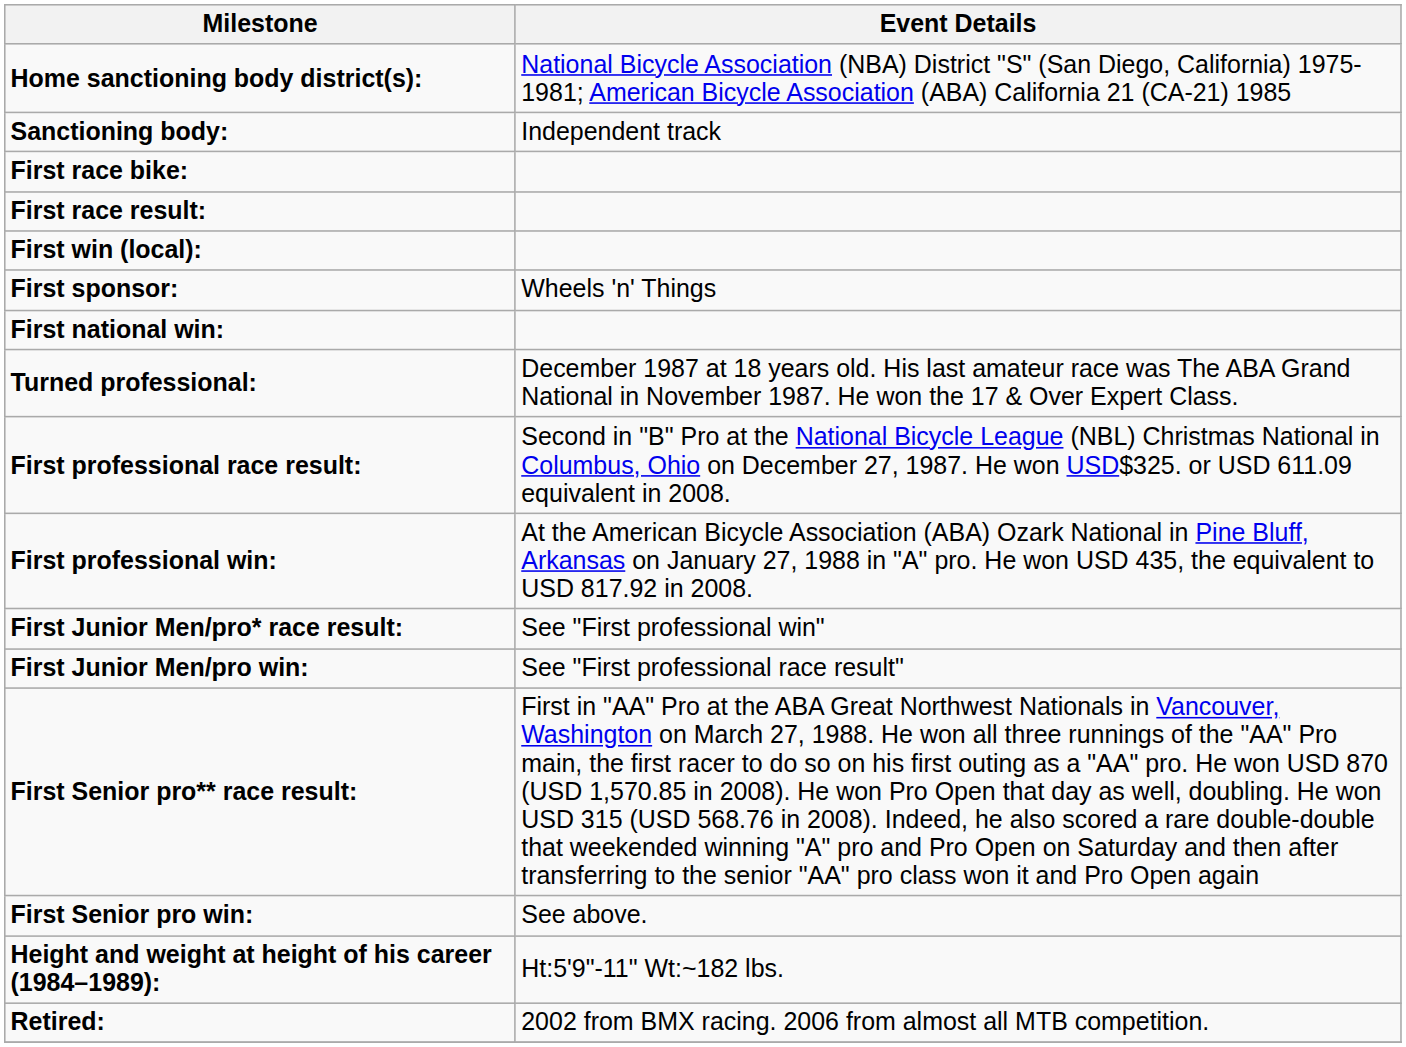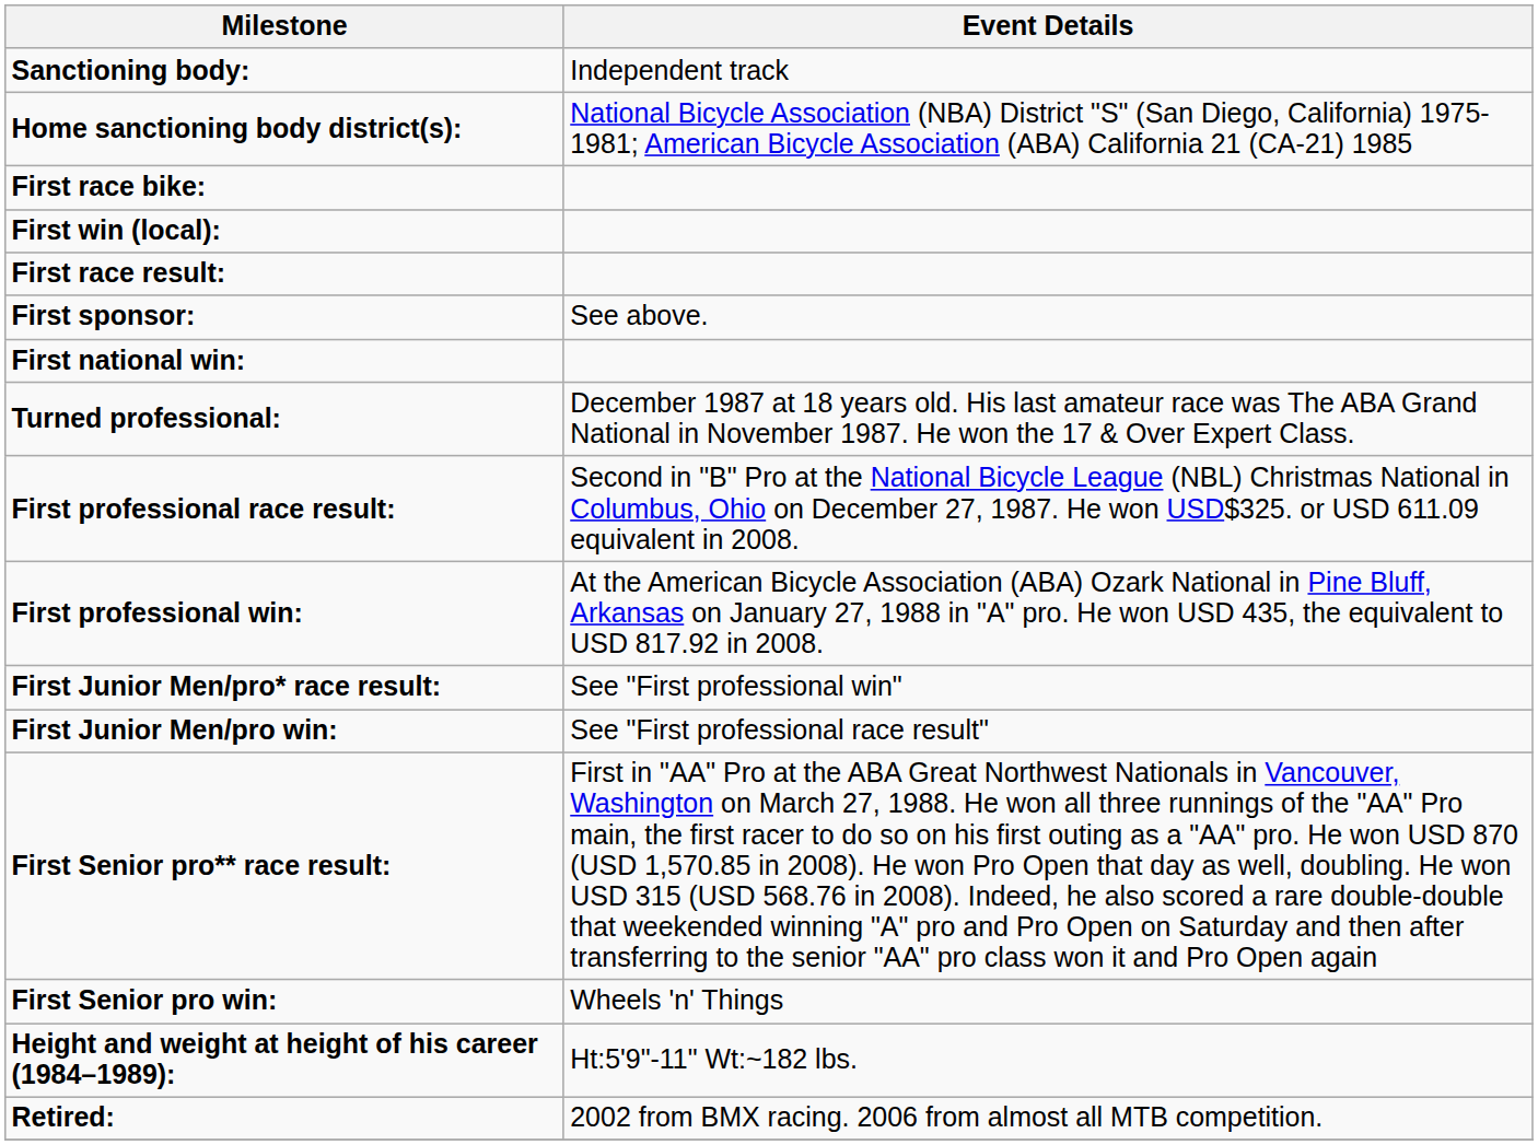 <table class="sortable wikitable">
 <tr>
 <th style="width:20em">Milestone</th>
 <th style="width:35em">Event Details</th>
 </tr>
 <tr>
+<td><strong>Sanctioning body:</strong></td>
+<td>Independent track</td>
+</tr>
+<tr>
 <td><strong>Home sanctioning body district(s):</strong></td>
 <td><a href='#'>National Bicycle Association</a> (NBA) District "S" (San Diego, California) 1975-1981; <a href='#'>American Bicycle Association</a> (ABA) California 21 (CA-21) 1985</td>
 </tr>
 <tr>
-<td><strong>Sanctioning body:</strong></td>
-<td>Independent track</td>
+<td><strong>First race bike:</strong></td>
+<td></td>
 </tr>
 <tr>
-<td><strong>First race bike:</strong></td>
+<td><strong>First win (local):</strong></td>
 <td></td>
 </tr>
 <tr>
 <td><strong>First race result:</strong></td>
 <td></td>
 </tr>
 <tr>
-<td><strong>First win (local):</strong></td>
-<td></td>
-</tr>
-<tr>
 <td><strong>First sponsor:</strong></td>
-<td>Wheels 'n' Things</td>
+<td>See above.</td>
 </tr>
 <tr>
 <td><strong>First national win:</strong></td>
 <td></td>
 </tr>
 <tr>
 <td><strong>Turned professional:</strong></td>
 <td>December 1987 at 18 years old. His last amateur race was The ABA Grand National in November 1987. He won the 17 & Over Expert Class.</td>
 </tr>
 <tr>
 <td><strong>First professional race result:</strong></td>
 <td>Second in "B" Pro at the <a href='#'>National Bicycle League</a> (NBL) Christmas National in <a href='#'>Columbus, Ohio</a> on December 27, 1987. He won <a href='#'>USD</a>$325. or USD 611.09 equivalent in 2008. </td>
 </tr>
 <tr>
 <td><strong>First professional win:</strong></td>
 <td>At the American Bicycle Association (ABA) Ozark National in <a href='#'>Pine Bluff, Arkansas</a> on January 27, 1988 in "A" pro. He won USD 435, the equivalent to USD 817.92 in 2008.</td>
 </tr>
 <tr>
 <td><strong>First Junior Men/pro* race result:</strong></td>
 <td>See "First professional win"</td>
 </tr>
 <tr>
 <td><strong>First Junior Men/pro win:</strong></td>
 <td>See "First professional race result"</td>
 </tr>
 <tr>
 <td><strong>First Senior pro** race result:</strong></td>
 <td>First in "AA" Pro at the ABA Great Northwest Nationals in <a href='#'>Vancouver, Washington</a> on March 27, 1988. He won all three runnings of the "AA" Pro main, the first racer to do so on his first outing as a "AA" pro. He won USD 870 (USD 1,570.85 in 2008). He won Pro Open that day as well, doubling. He won USD 315 (USD 568.76 in 2008). Indeed, he also scored a rare double-double that weekended winning "A" pro and Pro Open on Saturday and then after transferring to the senior "AA" pro class won it and Pro Open again</td>
 </tr>
 <tr>
 <td><strong>First Senior pro win:</strong></td>
-<td>See above.</td>
+<td>Wheels 'n' Things</td>
 </tr>
 <tr>
 <td><strong>Height and weight at height of his career (1984–1989):</strong></td>
 <td>Ht:5'9"-11" Wt:~182 lbs.</td>
 </tr>
 <tr>
 <td><strong>Retired:</strong></td>
 <td>2002 from BMX racing. 2006 from almost all MTB competition.</td>
 </tr>
 <tr>
 </tr>
 </table>
